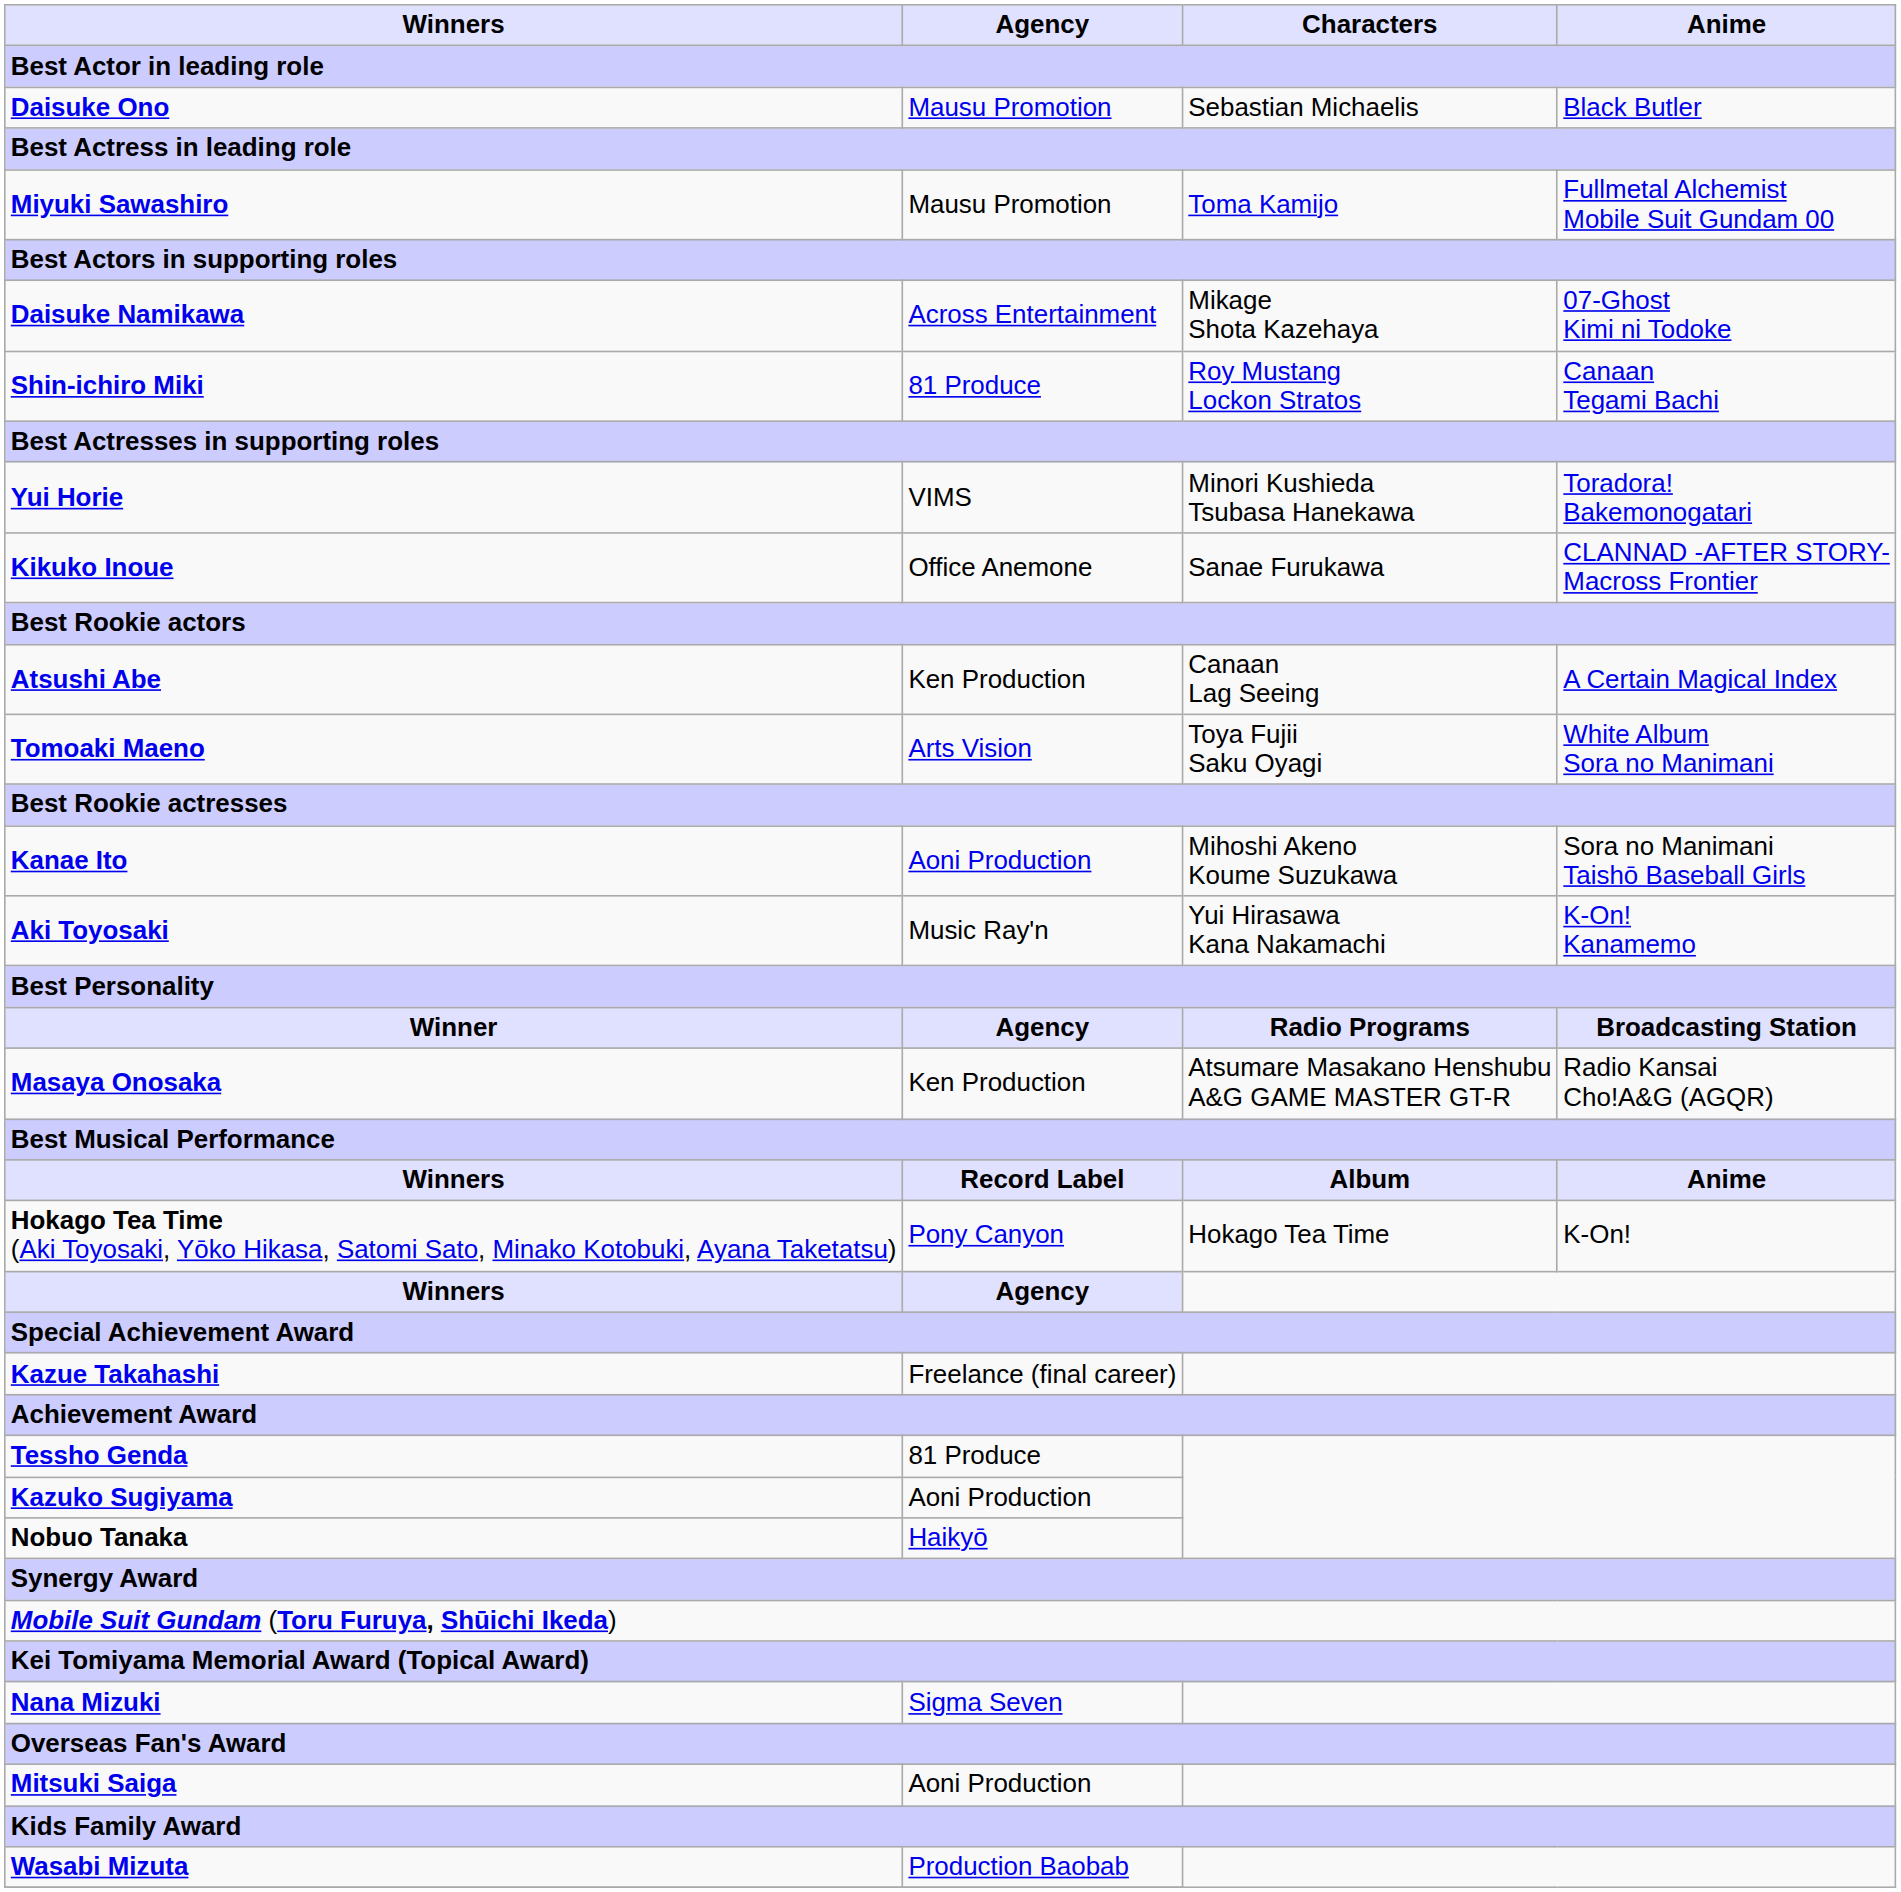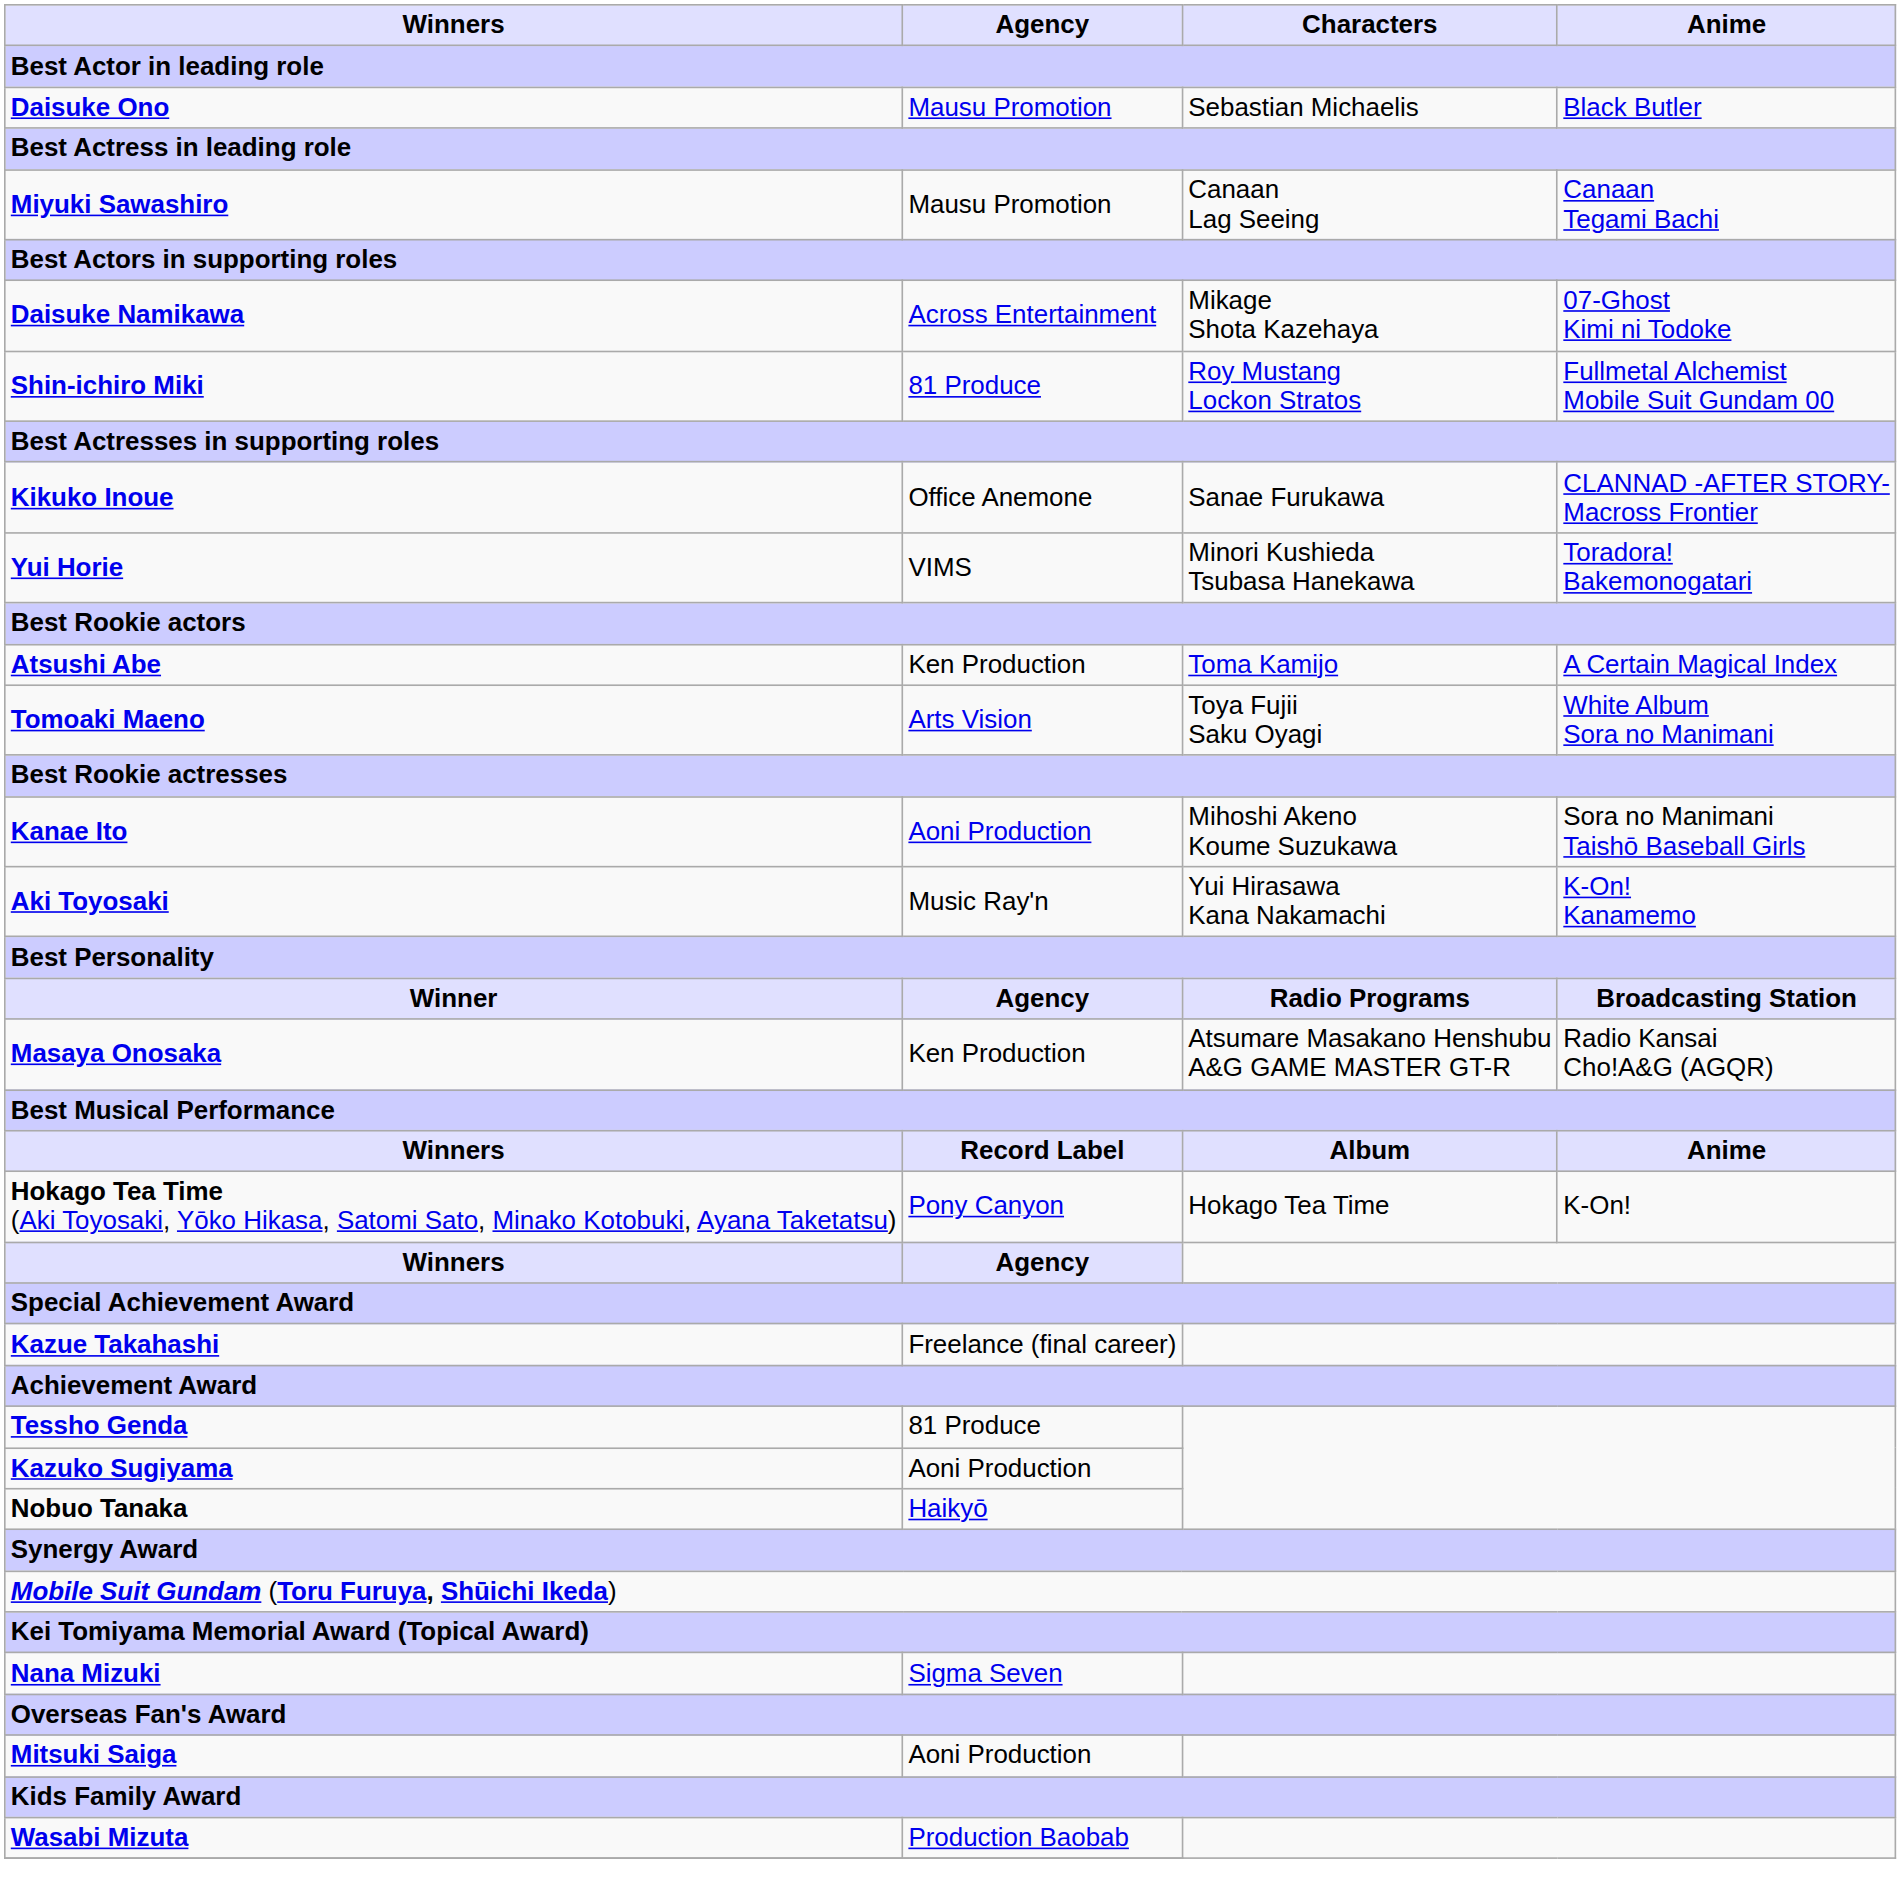 <table class="wikitable">
 <tr>
 <th style="background: #e0e0ff">Winners</th>
 <th style="background: #e0e0ff">Agency</th>
 <th style="background: #e0e0ff">Characters</th>
 <th style="background: #e0e0ff">Anime</th>
 </tr>
 <tr>
 <td colspan="4" style="background: #ccccff"><strong>Best Actor in leading role</strong></td>
 </tr>
 <tr>
 <td><strong> <a href='#'>Daisuke Ono</a></strong></td>
 <td><a href='#'>Mausu Promotion</a></td>
 <td>Sebastian Michaelis</td>
 <td><a href='#'>Black Butler</a></td>
 </tr>
 <tr>
 <td colspan="4" style="background: #ccccff"><strong>Best Actress in leading role</strong></td>
 </tr>
 <tr>
 <td><strong> <a href='#'>Miyuki Sawashiro</a> </strong></td>
 <td>Mausu Promotion</td>
-<td><a href='#'>Toma Kamijo</a></td>
-<td><a href='#'>Fullmetal Alchemist</a><br><a href='#'>Mobile Suit Gundam 00</a></td>
+<td>Canaan<br>Lag Seeing</td>
+<td><a href='#'>Canaan</a><br><a href='#'>Tegami Bachi</a></td>
 </tr>
 <tr>
 <td colspan="4" style="background: #ccccff"><strong>Best Actors in supporting roles</strong></td>
 </tr>
 <tr>
 <td><strong> <a href='#'>Daisuke Namikawa</a> </strong></td>
 <td><a href='#'>Across Entertainment</a></td>
 <td>Mikage<br>Shota Kazehaya</td>
 <td><a href='#'>07-Ghost</a><br><a href='#'>Kimi ni Todoke</a></td>
 </tr>
 <tr>
 <td><strong> <a href='#'>Shin-ichiro Miki</a> </strong></td>
 <td><a href='#'>81 Produce</a></td>
 <td><a href='#'>Roy Mustang</a><br><a href='#'>Lockon Stratos</a></td>
-<td><a href='#'>Canaan</a><br><a href='#'>Tegami Bachi</a></td>
+<td><a href='#'>Fullmetal Alchemist</a><br><a href='#'>Mobile Suit Gundam 00</a></td>
 </tr>
 <tr>
 <td colspan="4" style="background: #ccccff"><strong>Best Actresses in supporting roles</strong></td>
+</tr>
+<tr>
+<td><strong> <a href='#'>Kikuko Inoue</a> </strong></td>
+<td>Office Anemone</td>
+<td>Sanae Furukawa<br></td>
+<td><a href='#'>CLANNAD -AFTER STORY-</a><br><a href='#'>Macross Frontier</a></td>
 </tr>
 <tr>
 <td><strong> <a href='#'>Yui Horie</a> </strong></td>
 <td>VIMS</td>
 <td>Minori Kushieda<br>Tsubasa Hanekawa</td>
 <td><a href='#'>Toradora!</a><br><a href='#'>Bakemonogatari</a></td>
 </tr>
 <tr>
-<td><strong> <a href='#'>Kikuko Inoue</a> </strong></td>
-<td>Office Anemone</td>
-<td>Sanae Furukawa<br></td>
-<td><a href='#'>CLANNAD -AFTER STORY-</a><br><a href='#'>Macross Frontier</a></td>
-</tr>
-<tr>
 <td colspan="4" style="background: #ccccff"><strong>Best Rookie actors</strong></td>
 </tr>
 <tr>
 <td><strong><a href='#'>Atsushi Abe</a> </strong></td>
 <td>Ken Production</td>
-<td>Canaan<br>Lag Seeing</td>
+<td><a href='#'>Toma Kamijo</a></td>
 <td><a href='#'>A Certain Magical Index</a></td>
 </tr>
 <tr>
 <td><strong><a href='#'>Tomoaki Maeno</a></strong></td>
 <td><a href='#'>Arts Vision</a></td>
 <td>Toya Fujii<br>Saku Oyagi</td>
 <td><a href='#'>White Album</a><br><a href='#'>Sora no Manimani</a></td>
 </tr>
 <tr>
 <td colspan="4" style="background: #ccccff"><strong>Best Rookie actresses</strong></td>
 </tr>
 <tr>
 <td><strong><a href='#'>Kanae Ito</a></strong></td>
 <td><a href='#'>Aoni Production</a></td>
 <td>Mihoshi Akeno<br>Koume Suzukawa</td>
 <td>Sora no Manimani<br><a href='#'>Taishō Baseball Girls</a></td>
 </tr>
 <tr>
 <td><strong><a href='#'>Aki Toyosaki</a></strong></td>
 <td>Music Ray'n</td>
 <td>Yui Hirasawa<br>Kana Nakamachi</td>
 <td><a href='#'>K-On!</a><br><a href='#'>Kanamemo</a></td>
 </tr>
 <tr>
 <td colspan="4" style="background: #ccccff"><strong>Best Personality</strong></td>
 </tr>
 <tr>
 <th style="background: #e0e0ff">Winner</th>
 <th style="background: #e0e0ff">Agency</th>
 <th style="background: #e0e0ff">Radio Programs</th>
 <th style="background: #e0e0ff">Broadcasting Station</th>
 </tr>
 <tr>
 <td><strong><a href='#'>Masaya Onosaka</a></strong></td>
 <td>Ken Production</td>
 <td>Atsumare Masakano Henshubu<br>A&G GAME MASTER GT-R</td>
 <td>Radio Kansai<br>Cho!A&G (AGQR)</td>
 </tr>
 <tr>
 <td colspan="4" style="background: #ccccff"><strong>Best Musical Performance</strong></td>
 </tr>
 <tr>
 <th style="background: #e0e0ff">Winners</th>
 <th style="background: #e0e0ff">Record Label</th>
 <th style="background: #e0e0ff">Album</th>
 <th style="background: #e0e0ff">Anime</th>
 </tr>
 <tr>
 <td><strong>Hokago Tea Time </strong><br>(<a href='#'>Aki Toyosaki</a>, <a href='#'>Yōko Hikasa</a>, <a href='#'>Satomi Sato</a>, <a href='#'>Minako Kotobuki</a>, <a href='#'>Ayana Taketatsu</a>)</td>
 <td><a href='#'>Pony Canyon</a></td>
 <td>Hokago Tea Time</td>
 <td>K-On!</td>
 </tr>
 <tr>
 <th style="background: #e0e0ff">Winners</th>
 <th style="background: #e0e0ff">Agency</th>
 </tr>
 <tr>
 <td colspan="4" style="background: #ccccff"><strong>Special Achievement Award</strong></td>
 </tr>
 <tr>
 <td><strong><a href='#'>Kazue Takahashi</a></strong></td>
 <td>Freelance (final career)</td>
 </tr>
 <tr>
 <td colspan="4" style="background: #ccccff"><strong>Achievement Award</strong></td>
 </tr>
 <tr>
 <td><strong><a href='#'>Tessho Genda</a></strong></td>
 <td>81 Produce</td>
 </tr>
 <tr>
 <td><strong><a href='#'>Kazuko Sugiyama</a></strong></td>
 <td>Aoni Production</td>
 </tr>
 <tr>
 <td><strong>Nobuo Tanaka</strong></td>
 <td><a href='#'>Haikyō</a></td>
 </tr>
 <tr>
 <td colspan="4" style="background: #ccccff"><strong>Synergy Award</strong></td>
 </tr>
 <tr>
 <td colspan="4"><strong><em><a href='#'>Mobile Suit Gundam</a></em></strong> (<strong><a href='#'>Toru Furuya</a>, <a href='#'>Shūichi Ikeda</a></strong>)</td>
 </tr>
 <tr>
 <td colspan="4" style="background: #ccccff"><strong>Kei Tomiyama Memorial Award (Topical Award)</strong></td>
 </tr>
 <tr>
 <td><strong><a href='#'>Nana Mizuki</a></strong></td>
 <td><a href='#'>Sigma Seven</a></td>
 </tr>
 <tr>
 <td colspan="4" style="background: #ccccff"><strong>Overseas Fan's Award</strong></td>
 </tr>
 <tr>
 <td><strong> <a href='#'>Mitsuki Saiga</a> </strong></td>
 <td>Aoni Production</td>
 </tr>
 <tr>
 <td colspan="4" style="background: #ccccff"><strong>Kids Family Award</strong></td>
 </tr>
 <tr>
 <td><strong><a href='#'>Wasabi Mizuta</a></strong></td>
 <td><a href='#'>Production Baobab</a></td>
 </tr>
 <tr>
 </tr>
 </table>
